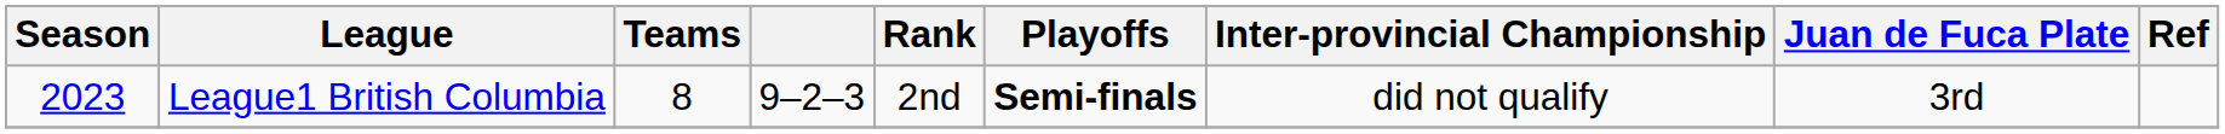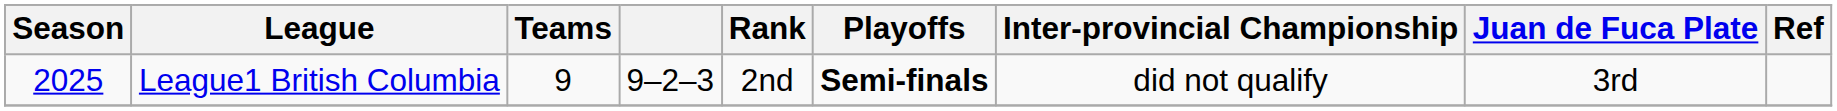 <table class="wikitable" style="text-align: center;">
 <tr>
 <th>Season</th>
 <th>League</th>
 <th>Teams</th>
 <th></th>
 <th>Rank</th>
 <th>Playoffs</th>
 <th>Inter-provincial Championship</th>
 <th><a href='#'>Juan de Fuca Plate</a></th>
 <th>Ref</th>
 </tr>
 <tr>
-<td><a href='#'>2023</a></td>
+<td><a href='#'>2025</a></td>
 <td rowspan="1"><a href='#'>League1 British Columbia</a></td>
-<td>8</td>
+<td>9</td>
 <td>9–2–3</td>
 <td>2nd</td>
 <td><strong>Semi-finals</strong></td>
 <td>did not qualify</td>
 <td>3rd</td>
 <td></td>
 </tr>
 <tr>
 </tr>
 </table>
